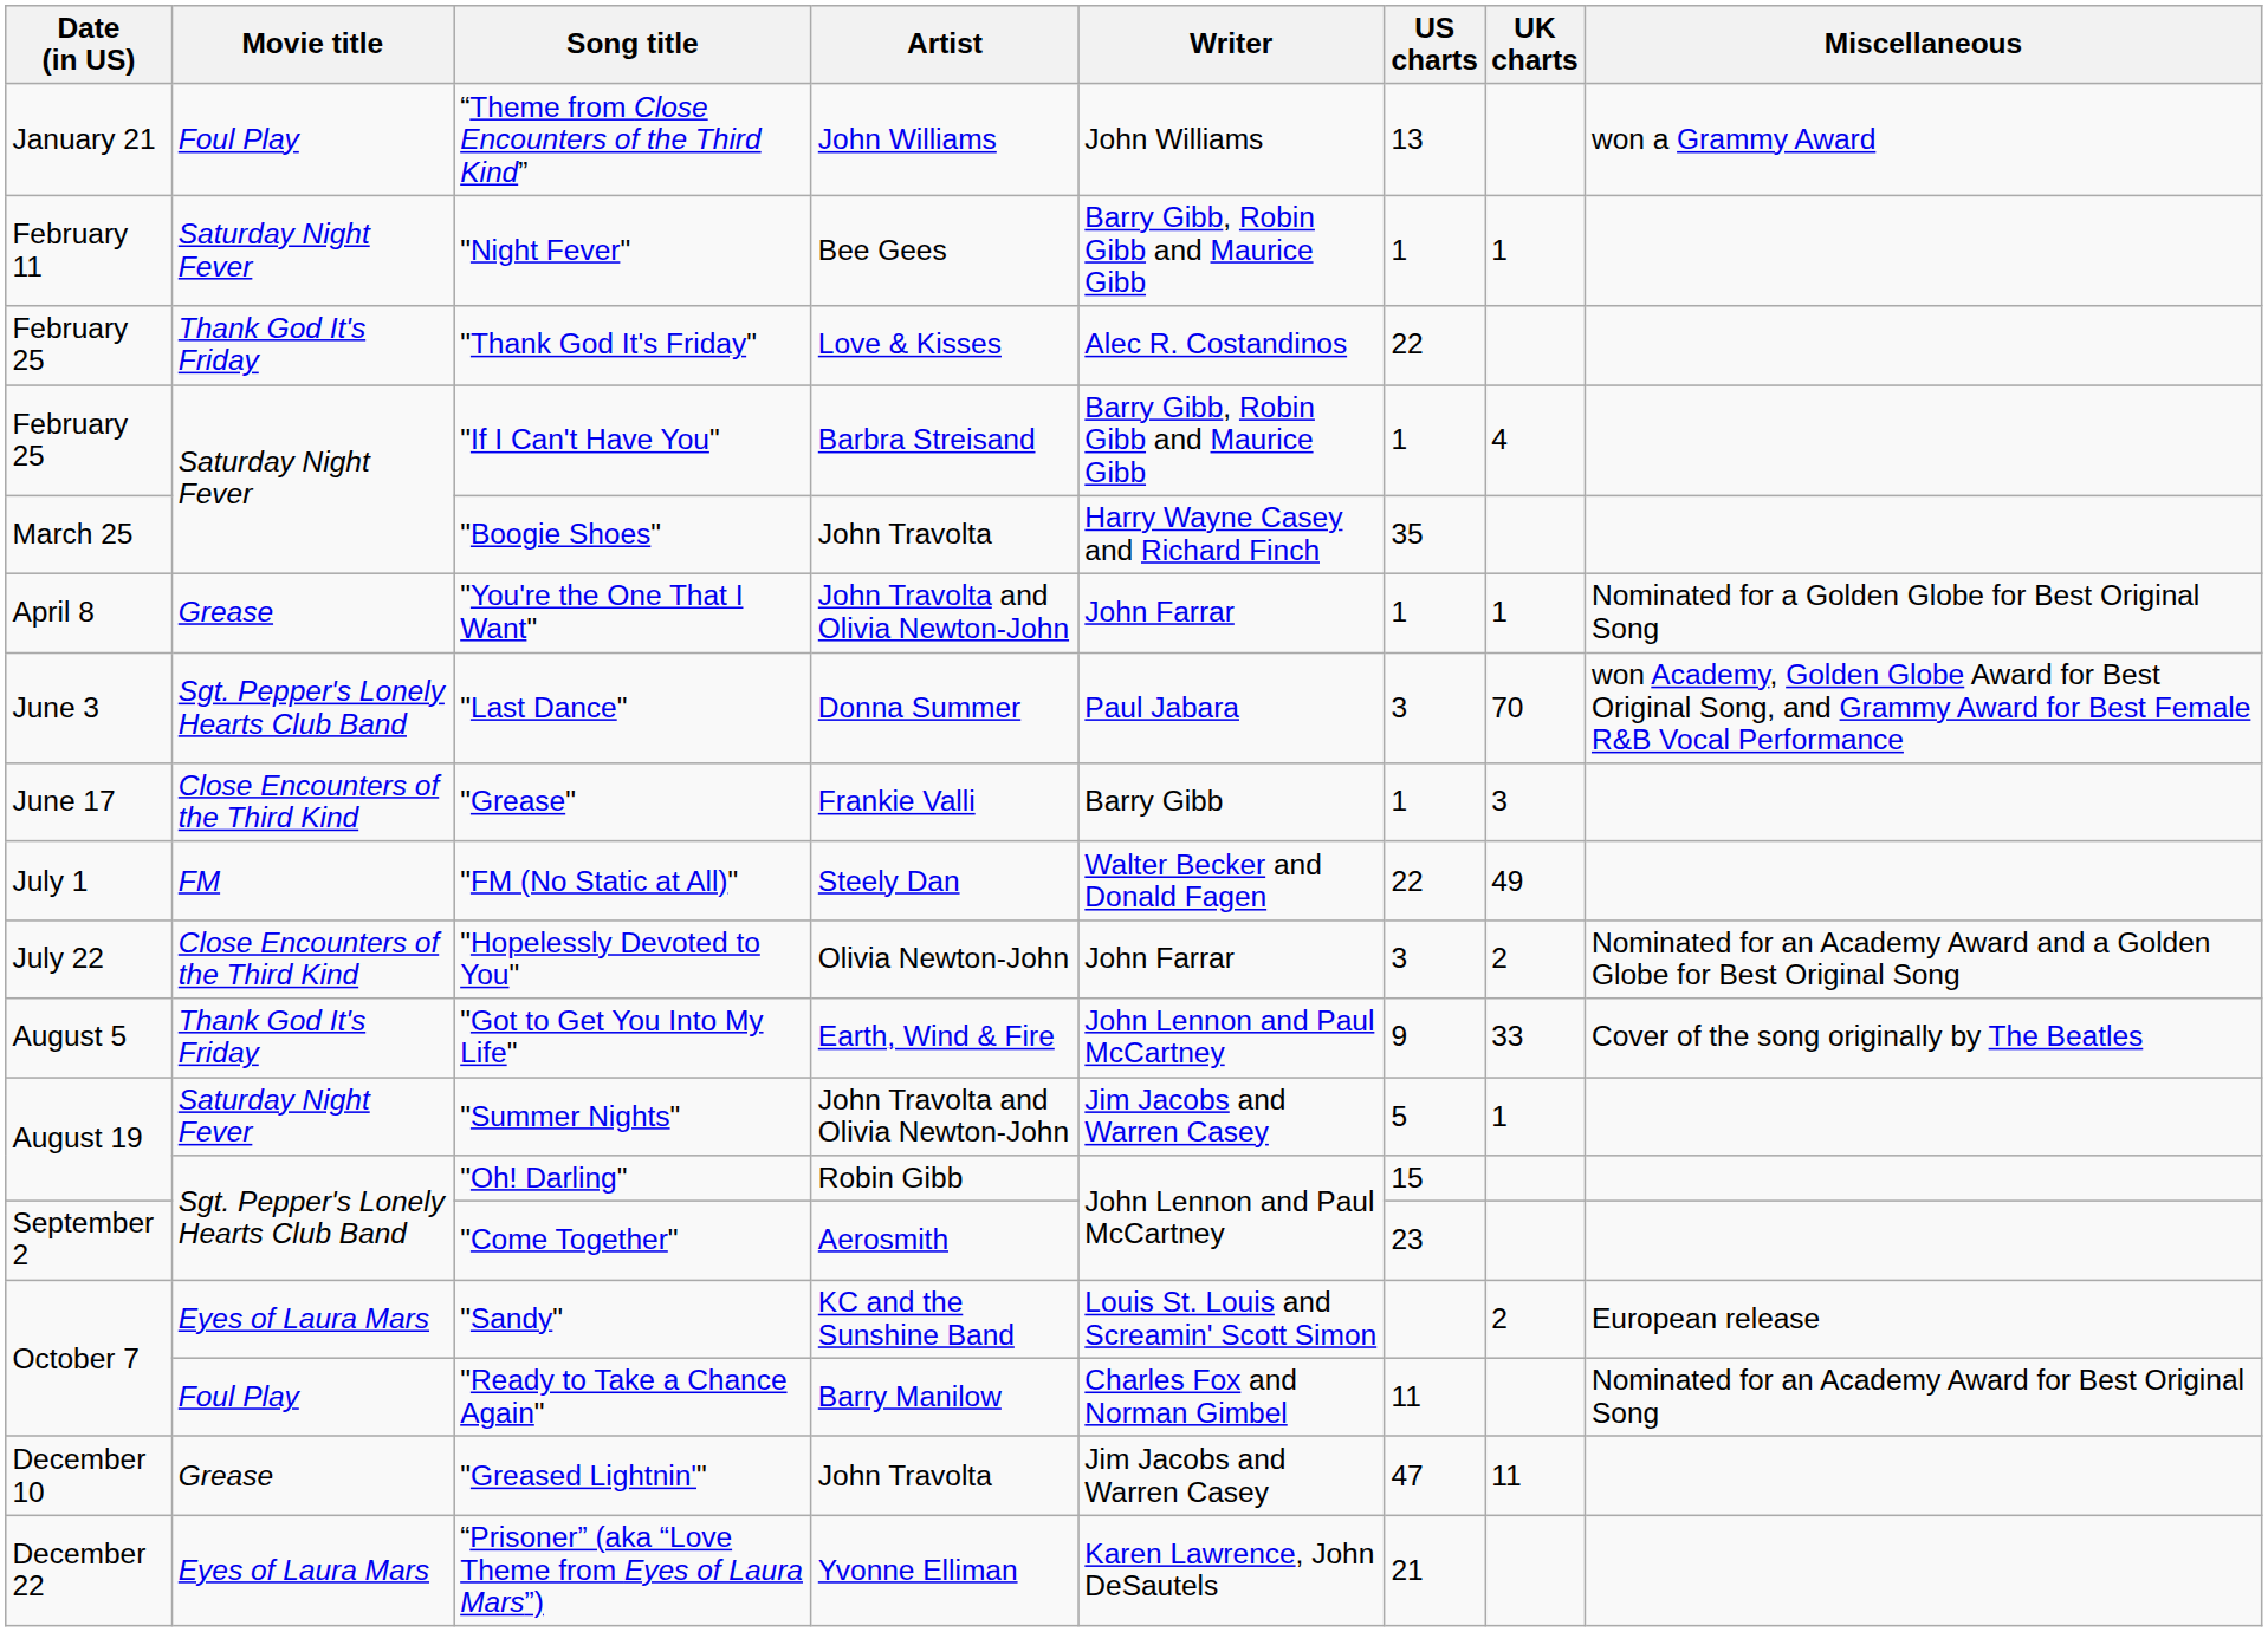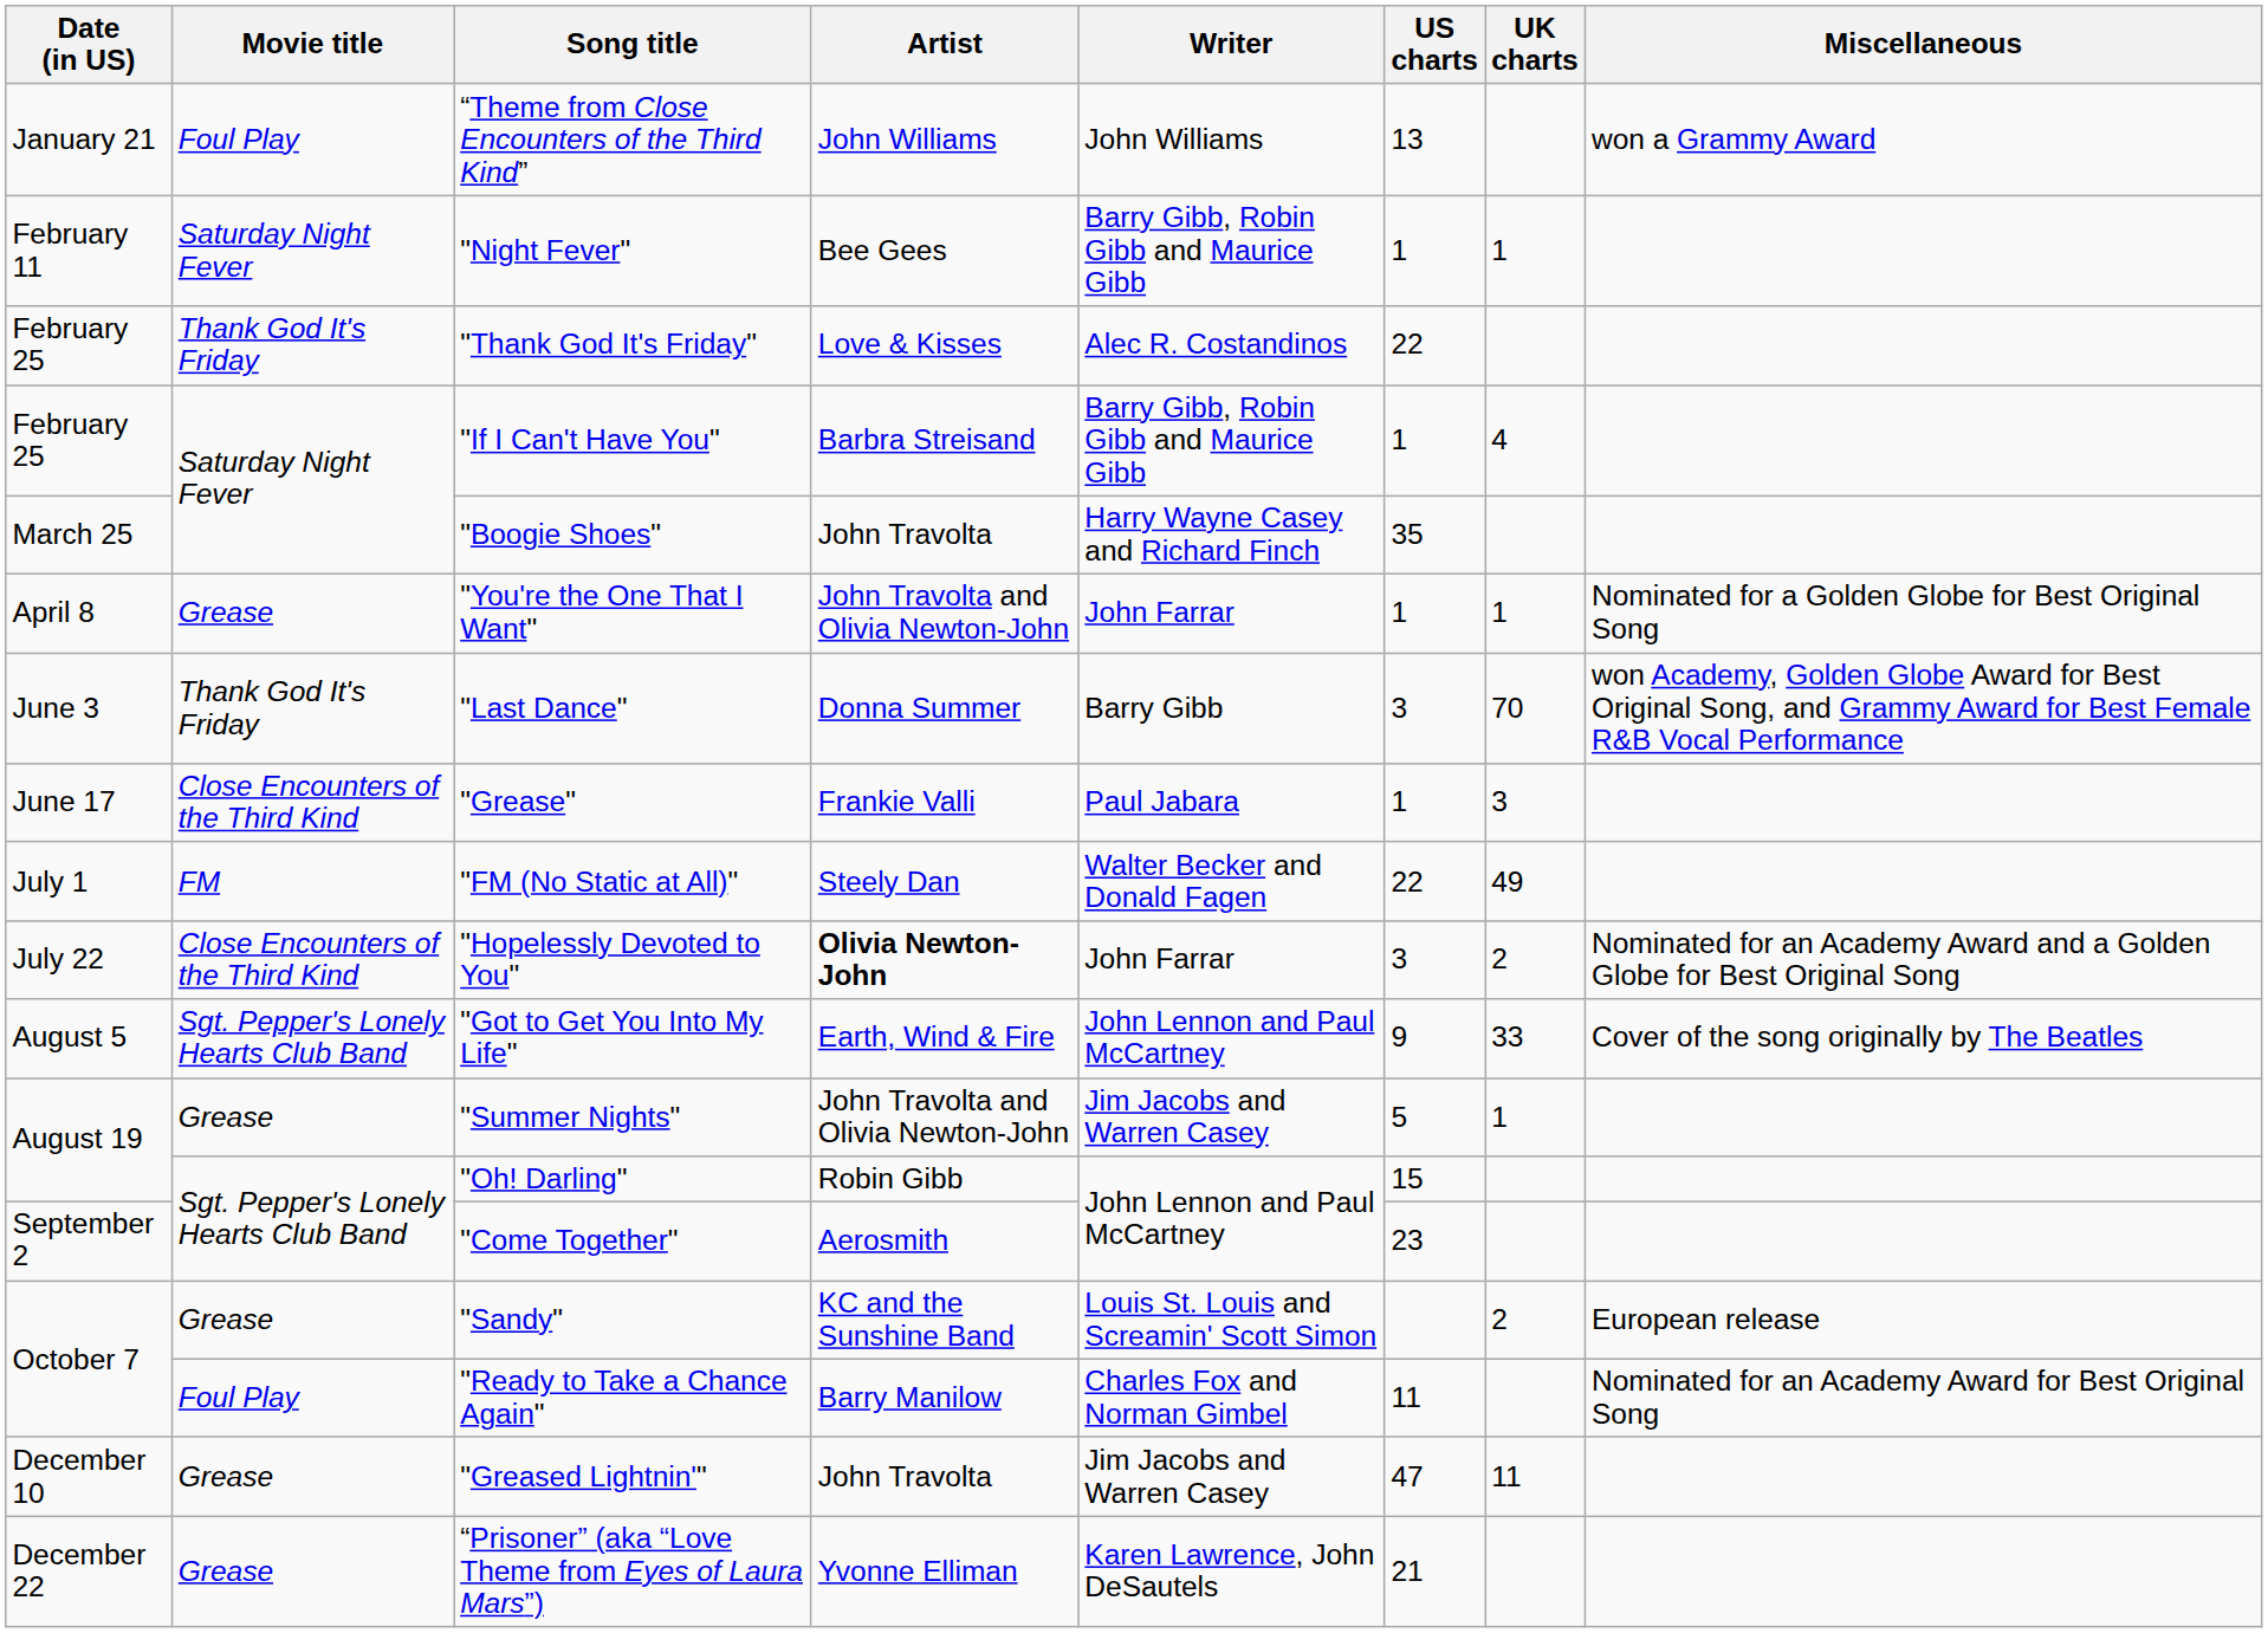 <table class="wikitable sortable">
 <tr>
 <th>Date<br>(in US)</th>
 <th>Movie title</th>
 <th>Song title</th>
 <th>Artist</th>
 <th>Writer</th>
 <th>US <br>charts</th>
 <th>UK<br>charts</th>
 <th>Miscellaneous</th>
 </tr>
 <tr>
 <td>January 21</td>
 <td><em><a href='#'>Foul Play</a></em></td>
 <td>“<a href='#'>Theme from <em>Close Encounters of the Third Kind</em></a>”</td>
 <td><a href='#'>John Williams</a></td>
 <td>John Williams</td>
 <td>13</td>
 <td></td>
 <td>won a <a href='#'>Grammy Award</a></td>
 </tr>
 <tr>
 <td>February 11</td>
 <td><em><a href='#'>Saturday Night Fever</a></em></td>
 <td>"<a href='#'>Night Fever</a>"</td>
 <td>Bee Gees</td>
 <td><a href='#'>Barry Gibb</a>, <a href='#'>Robin Gibb</a> and <a href='#'>Maurice Gibb</a></td>
 <td>1</td>
 <td>1</td>
 <td></td>
 </tr>
 <tr>
 <td>February 25</td>
 <td><em><a href='#'>Thank God It's Friday</a></em></td>
 <td>"<a href='#'>Thank God It's Friday</a>"</td>
 <td><a href='#'>Love & Kisses</a></td>
 <td><a href='#'>Alec R. Costandinos</a></td>
 <td>22</td>
 <td></td>
 <td></td>
 </tr>
 <tr>
 <td>February 25</td>
 <td rowspan="2"><em>Saturday Night Fever</em></td>
 <td>"<a href='#'>If I Can't Have You</a>"</td>
 <td><a href='#'>Barbra Streisand</a></td>
 <td><a href='#'>Barry Gibb</a>, <a href='#'>Robin Gibb</a> and <a href='#'>Maurice Gibb</a></td>
 <td>1</td>
 <td>4</td>
 <td></td>
 </tr>
 <tr>
 <td>March 25</td>
 <td>"<a href='#'>Boogie Shoes</a>"</td>
 <td>John Travolta</td>
 <td><a href='#'>Harry Wayne Casey</a> and <a href='#'>Richard Finch</a></td>
 <td>35</td>
 <td></td>
 <td></td>
 </tr>
 <tr>
 <td>April 8</td>
 <td><em><a href='#'>Grease</a></em></td>
 <td>"<a href='#'>You're the One That I Want</a>"</td>
 <td><a href='#'>John Travolta</a> and <a href='#'>Olivia Newton-John</a></td>
 <td><a href='#'>John Farrar</a></td>
 <td>1</td>
 <td>1</td>
 <td>Nominated for a Golden Globe for Best Original Song</td>
 </tr>
 <tr>
 <td>June 3</td>
-<td><em><a href='#'>Sgt. Pepper's Lonely Hearts Club Band</a></em></td>
+<td><em>Thank God It's Friday</em></td>
 <td>"<a href='#'>Last Dance</a>"</td>
 <td><a href='#'>Donna Summer</a></td>
-<td><a href='#'>Paul Jabara</a></td>
+<td>Barry Gibb</td>
 <td>3</td>
 <td>70</td>
 <td>won <a href='#'>Academy</a>, <a href='#'>Golden Globe</a> Award for Best Original Song, and <a href='#'>Grammy Award for Best Female R&B Vocal Performance</a></td>
 </tr>
 <tr>
 <td>June 17</td>
 <td><em><a href='#'>Close Encounters of the Third Kind</a></em></td>
 <td>"<a href='#'>Grease</a>"</td>
 <td><a href='#'>Frankie Valli</a></td>
-<td>Barry Gibb</td>
+<td><a href='#'>Paul Jabara</a></td>
 <td>1</td>
 <td>3</td>
 <td></td>
 </tr>
 <tr>
 <td>July 1</td>
 <td><em><a href='#'>FM</a></em></td>
 <td>"<a href='#'>FM (No Static at All)</a>"</td>
 <td><a href='#'>Steely Dan</a></td>
 <td><a href='#'>Walter Becker</a> and <a href='#'>Donald Fagen</a></td>
 <td>22</td>
 <td>49</td>
 <td></td>
 </tr>
 <tr>
 <td>July 22</td>
 <td><em><a href='#'>Close Encounters of the Third Kind</a></em></td>
 <td>"<a href='#'>Hopelessly Devoted to You</a>"</td>
-<td>Olivia Newton-John</td>
+<td><strong>Olivia Newton-John</strong></td>
 <td>John Farrar</td>
 <td>3</td>
 <td>2</td>
 <td>Nominated for an Academy Award and a Golden Globe for Best Original Song</td>
 </tr>
 <tr>
 <td>August 5</td>
-<td><em><a href='#'>Thank God It's Friday</a></em></td>
+<td><em><a href='#'>Sgt. Pepper's Lonely Hearts Club Band</a></em></td>
 <td>"<a href='#'>Got to Get You Into My Life</a>"</td>
 <td><a href='#'>Earth, Wind & Fire</a></td>
 <td><a href='#'>John Lennon and Paul McCartney</a></td>
 <td>9</td>
 <td>33</td>
 <td>Cover of the song originally by <a href='#'>The Beatles</a></td>
 </tr>
 <tr>
 <td rowspan="2">August 19</td>
-<td><em><a href='#'>Saturday Night Fever</a></em></td>
+<td><em>Grease</em></td>
 <td>"<a href='#'>Summer Nights</a>"</td>
 <td>John Travolta and Olivia Newton-John</td>
 <td><a href='#'>Jim Jacobs</a> and <a href='#'>Warren Casey</a></td>
 <td>5</td>
 <td>1</td>
 <td></td>
 </tr>
 <tr>
 <td rowspan="2"><em>Sgt. Pepper's Lonely Hearts Club Band</em></td>
 <td>"<a href='#'>Oh! Darling</a>"</td>
 <td>Robin Gibb</td>
 <td rowspan="2">John Lennon and Paul McCartney</td>
 <td>15</td>
 <td></td>
 <td></td>
 </tr>
 <tr>
 <td>September 2</td>
 <td>"<a href='#'>Come Together</a>"</td>
 <td><a href='#'>Aerosmith</a></td>
 <td>23</td>
 <td></td>
 <td></td>
 </tr>
 <tr>
 <td rowspan="2">October 7</td>
-<td><em><a href='#'>Eyes of Laura Mars</a></em></td>
+<td><em>Grease</em></td>
 <td>"<a href='#'>Sandy</a>"</td>
 <td><a href='#'>KC and the Sunshine Band</a></td>
 <td><a href='#'>Louis St. Louis</a> and <a href='#'>Screamin' Scott Simon</a></td>
 <td></td>
 <td>2</td>
 <td>European release</td>
 </tr>
 <tr>
 <td><em><a href='#'>Foul Play</a></em></td>
 <td>"<a href='#'>Ready to Take a Chance Again</a>"</td>
 <td><a href='#'>Barry Manilow</a></td>
 <td><a href='#'>Charles Fox</a> and <a href='#'>Norman Gimbel</a></td>
 <td>11</td>
 <td></td>
 <td>Nominated for an Academy Award for Best Original Song</td>
 </tr>
 <tr>
 <td>December 10</td>
 <td><em>Grease</em></td>
 <td>"<a href='#'>Greased Lightnin'</a>"</td>
 <td>John Travolta</td>
 <td>Jim Jacobs and Warren Casey</td>
 <td>47</td>
 <td>11</td>
 <td></td>
 </tr>
 <tr>
 <td>December 22</td>
-<td><em><a href='#'>Eyes of Laura Mars</a></em></td>
+<td><em><a href='#'>Grease</a></em></td>
 <td>“<a href='#'>Prisoner” (aka “Love Theme from <em>Eyes of Laura Mars</em>”)</a></td>
 <td><a href='#'>Yvonne Elliman</a></td>
 <td><a href='#'>Karen Lawrence</a>, John DeSautels</td>
 <td>21</td>
 <td></td>
 <td></td>
 </tr>
 </table>
